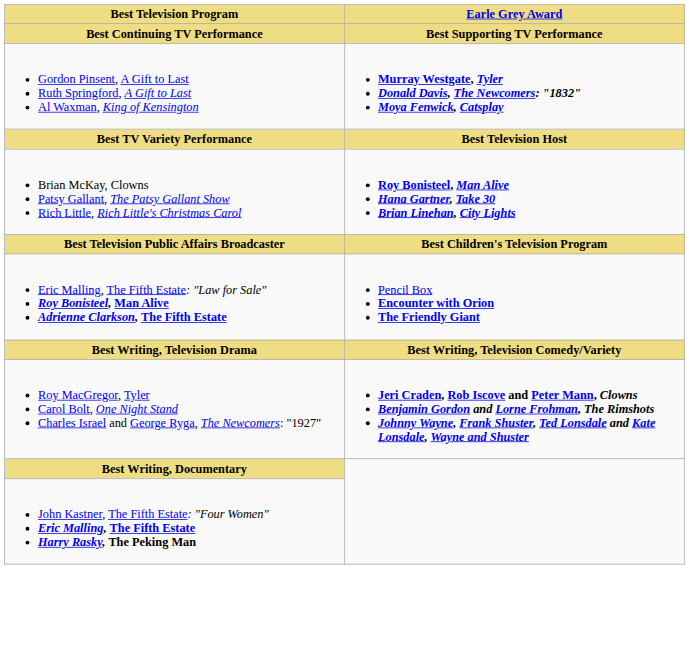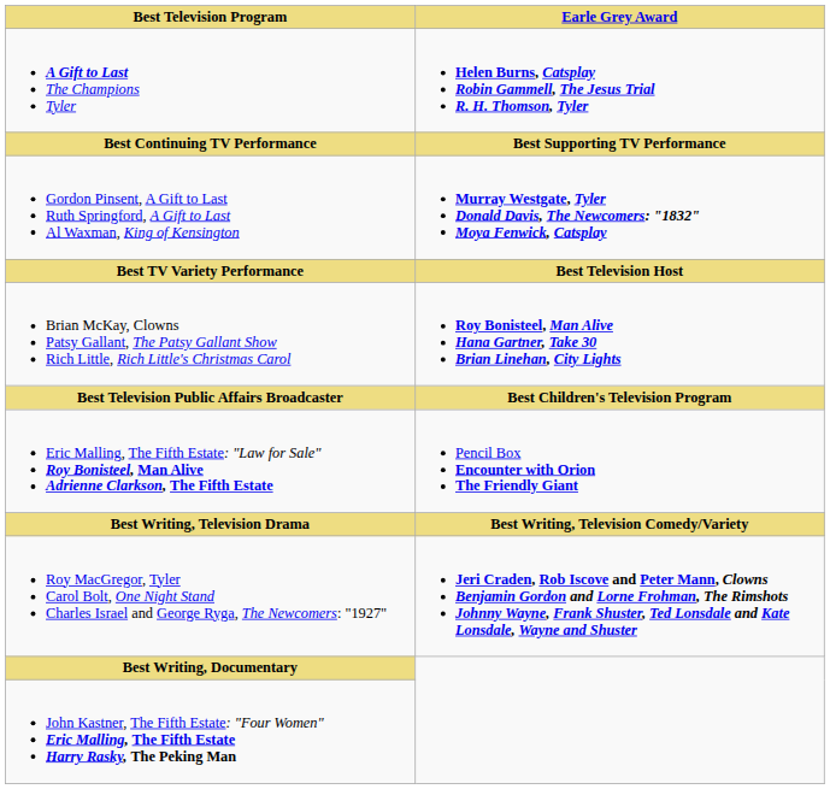 <table class=wikitable width="100%">
 <tr>
 <th style="background:#EEDD82; width:50%">Best Television Program</th>
 <th style="background:#EEDD82; width:50%"><a href='#'>Earle Grey Award</a></th>
+</tr>
+<tr>
+<td valign="top"><br><ul><li> <strong><em><a href='#'>A Gift to Last</a></em></strong></li><li><em><a href='#'>The Champions</a></em></li><li><em><a href='#'>Tyler</a></em></li></ul></td>
+<td valign="top"><br><ul><li> <strong><a href='#'>Helen Burns</a>, <em><a href='#'>Catsplay</a><strong><em></li><li><a href='#'>Robin Gammell</a>, </em><a href='#'>The Jesus Trial</a><em></li><li><a href='#'>R. H. Thomson</a>, </em><a href='#'>Tyler</a><em></li></ul></td>
 </tr>
 <tr>
 <th style="background:#EEDD82; width:50%">Best Continuing TV Performance</th>
 <th style="background:#EEDD82; width:50%">Best Supporting TV Performance</th>
 </tr>
 <tr>
 <td valign="top"><br><ul><li> </strong><a href='#'>Gordon Pinsent</a>, </em><a href='#'>A Gift to Last</a></em></strong></li><li><a href='#'>Ruth Springford</a>, <em><a href='#'>A Gift to Last</a></em></li><li><a href='#'>Al Waxman</a>, <em><a href='#'>King of Kensington</a></em></li></ul></td>
 <td valign="top"><br><ul><li> <strong><a href='#'>Murray Westgate</a>, <em><a href='#'>Tyler</a><strong><em></li><li><a href='#'>Donald Davis</a>, </em><a href='#'>The Newcomers</a><em>: "1832"</li><li><a href='#'>Moya Fenwick</a>, </em><a href='#'>Catsplay</a><em></li></ul></td>
 </tr>
 <tr>
 <th style="background:#EEDD82; width:50%">Best TV Variety Performance</th>
 <th style="background:#EEDD82; width:50%">Best Television Host</th>
 </tr>
 <tr>
 <td valign="top"><br><ul><li> </strong>Brian McKay, </em>Clowns</em></strong></li><li><a href='#'>Patsy Gallant</a>, <em><a href='#'>The Patsy Gallant Show</a></em></li><li><a href='#'>Rich Little</a>, <em><a href='#'>Rich Little's Christmas Carol</a></em></li></ul></td>
 <td valign="top"><br><ul><li> <strong><a href='#'>Roy Bonisteel</a>, <em><a href='#'>Man Alive</a><strong><em></li><li><a href='#'>Hana Gartner</a>, </em><a href='#'>Take 30</a><em></li><li><a href='#'>Brian Linehan</a>, </em><a href='#'>City Lights</a><em></li></ul></td>
 </tr>
 <tr>
 <th style="background:#EEDD82; width:50%">Best Television Public Affairs Broadcaster</th>
 <th style="background:#EEDD82; width:50%">Best Children's Television Program</th>
 </tr>
 <tr>
 <td valign="top"><br><ul><li> </strong><a href='#'>Eric Malling</a>, </em><a href='#'>The Fifth Estate</a><em>: "Law for Sale"<strong></li><li><a href='#'>Roy Bonisteel</a>, </em><a href='#'>Man Alive</a><em></li><li><a href='#'>Adrienne Clarkson</a>, </em><a href='#'>The Fifth Estate</a><em></li></ul></td>
 <td valign="top"><br><ul><li> </em></strong><a href='#'>Pencil Box</a><strong><em></li><li></em><a href='#'>Encounter with Orion</a><em></li><li></em><a href='#'>The Friendly Giant</a><em></li></ul></td>
 </tr>
 <tr>
 <th style="background:#EEDD82; width:50%">Best Writing, Television Drama</th>
 <th style="background:#EEDD82; width:50%">Best Writing, Television Comedy/Variety</th>
 </tr>
 <tr>
 <td valign="top"><br><ul><li> </strong><a href='#'>Roy MacGregor</a>, </em><a href='#'>Tyler</a></em></strong></li><li><a href='#'>Carol Bolt</a>, <em><a href='#'>One Night Stand</a></em></li><li><a href='#'>Charles Israel</a> and <a href='#'>George Ryga</a>, <em><a href='#'>The Newcomers</a></em>: "1927"</li></ul></td>
 <td valign="top"><br><ul><li> <strong><a href='#'>Jeri Craden</a>, <a href='#'>Rob Iscove</a> and <a href='#'>Peter Mann</a>, <em>Clowns<strong><em></li><li><a href='#'>Benjamin Gordon</a> and <a href='#'>Lorne Frohman</a>, </em>The Rimshots<em></li><li><a href='#'>Johnny Wayne</a>, <a href='#'>Frank Shuster</a>, <a href='#'>Ted Lonsdale</a> and <a href='#'>Kate Lonsdale</a>, </em><a href='#'>Wayne and Shuster</a><em></li></ul></td>
 </tr>
 <tr>
 <th style="background:#EEDD82; width:50%">Best Writing, Documentary</th>
 </tr>
 <tr>
 <td valign="top"><br><ul><li> </strong><a href='#'>John Kastner</a>, </em><a href='#'>The Fifth Estate</a><em>: "Four Women"<strong></li><li><a href='#'>Eric Malling</a>, </em><a href='#'>The Fifth Estate</a><em></li><li><a href='#'>Harry Rasky</a>, </em>The Peking Man<em></li></ul></td>
 </tr>
 </table>
